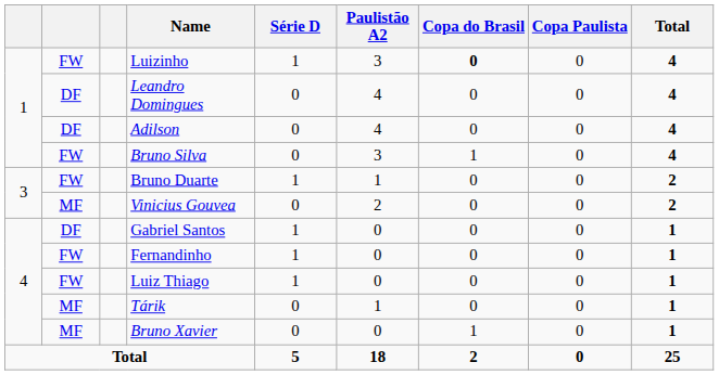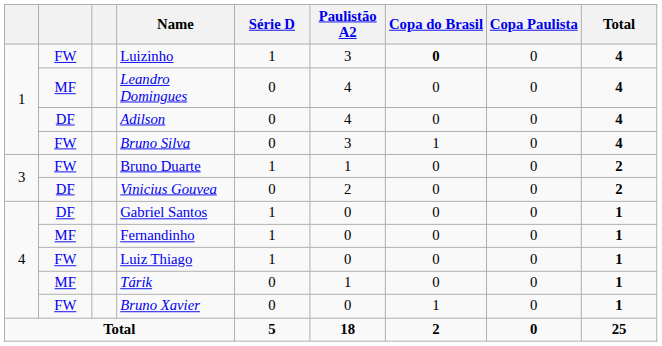 <table class="wikitable sortable" style="text-align:center;">
 <tr>
 <th width="30"></th>
 <th width="50"></th>
 <th width="20"></th>
 <th width="120">Name</th>
 <th width="75"><a href='#'>Série D</a></th>
 <th width="75"><a href='#'>Paulistão A2</a></th>
 <th><a href='#'>Copa do Brasil</a></th>
 <th><a href='#'>Copa Paulista</a></th>
 <th width="75">Total</th>
 </tr>
 <tr>
 <td rowspan="4">1</td>
 <td><a href='#'>FW</a></td>
 <td></td>
 <td align=left><a href='#'>Luizinho</a></td>
 <td>1</td>
 <td>3</td>
 <td><strong>0</strong></td>
 <td>0</td>
 <td><strong>4</strong></td>
 </tr>
 <tr>
-<td><a href='#'>DF</a></td>
+<td><a href='#'>MF</a></td>
 <td></td>
 <td align=left><em><a href='#'>Leandro Domingues</a></em></td>
 <td>0</td>
 <td>4</td>
 <td>0</td>
 <td>0</td>
 <td><strong>4</strong></td>
 </tr>
 <tr>
 <td><a href='#'>DF</a></td>
 <td></td>
 <td align=left><em><a href='#'>Adilson</a></em></td>
 <td>0</td>
 <td>4</td>
 <td>0</td>
 <td>0</td>
 <td><strong>4</strong></td>
 </tr>
 <tr>
 <td><a href='#'>FW</a></td>
 <td></td>
 <td align=left><em><a href='#'>Bruno Silva</a></em></td>
 <td>0</td>
 <td>3</td>
 <td>1</td>
 <td>0</td>
 <td><strong>4</strong></td>
 </tr>
 <tr>
 <td rowspan="2">3</td>
 <td><a href='#'>FW</a></td>
 <td></td>
 <td align=left><a href='#'>Bruno Duarte</a></td>
 <td>1</td>
 <td>1</td>
 <td>0</td>
 <td>0</td>
 <td><strong>2</strong></td>
 </tr>
 <tr>
-<td><a href='#'>MF</a></td>
+<td><a href='#'>DF</a></td>
 <td></td>
 <td align=left><em><a href='#'>Vinicius Gouvea</a></em></td>
 <td>0</td>
 <td>2</td>
 <td>0</td>
 <td>0</td>
 <td><strong>2</strong></td>
 </tr>
 <tr>
 <td rowspan="5">4</td>
 <td><a href='#'>DF</a></td>
 <td></td>
 <td align=left><a href='#'>Gabriel Santos</a></td>
 <td>1</td>
 <td>0</td>
 <td>0</td>
 <td>0</td>
 <td><strong>1</strong></td>
 </tr>
 <tr>
-<td><a href='#'>FW</a></td>
+<td><a href='#'>MF</a></td>
 <td></td>
 <td align=left><a href='#'>Fernandinho</a></td>
 <td>1</td>
 <td>0</td>
 <td>0</td>
 <td>0</td>
 <td><strong>1</strong></td>
 </tr>
 <tr>
 <td><a href='#'>FW</a></td>
 <td></td>
 <td align=left><a href='#'>Luiz Thiago</a></td>
 <td>1</td>
 <td>0</td>
 <td>0</td>
 <td>0</td>
 <td><strong>1</strong></td>
 </tr>
 <tr>
 <td><a href='#'>MF</a></td>
 <td></td>
 <td align=left><em><a href='#'>Tárik</a></em></td>
 <td>0</td>
 <td>1</td>
 <td>0</td>
 <td>0</td>
 <td><strong>1</strong></td>
 </tr>
 <tr>
-<td><a href='#'>MF</a></td>
+<td><a href='#'>FW</a></td>
 <td></td>
 <td align=left><em><a href='#'>Bruno Xavier</a></em></td>
 <td>0</td>
 <td>0</td>
 <td>1</td>
 <td>0</td>
 <td><strong>1</strong></td>
 </tr>
 <tr>
 <td colspan=4><strong>Total</strong></td>
 <td><strong>5</strong></td>
 <td><strong>18</strong></td>
 <td><strong>2</strong></td>
 <td><strong>0</strong></td>
 <td><strong>25</strong></td>
 </tr>
 </table>
